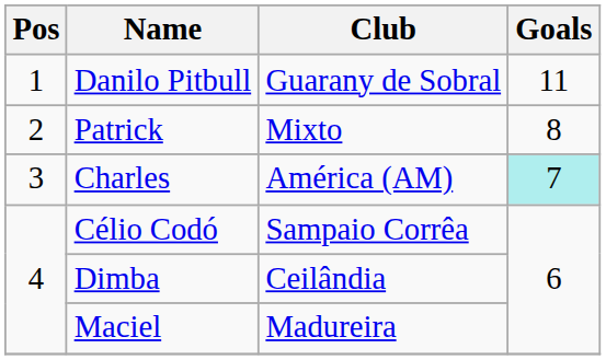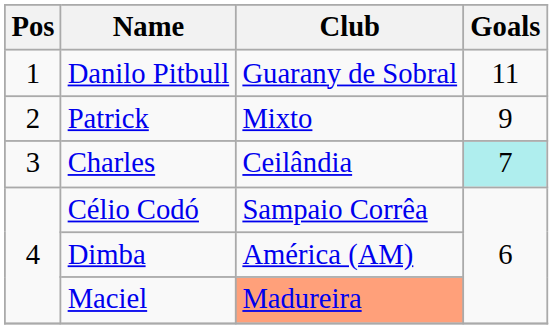 <table class="wikitable" border="1">
 <tr>
 <th width="23">Pos</th>
 <th>Name</th>
 <th>Club</th>
 <th>Goals</th>
 </tr>
 <tr>
 <td align=center rowspan=1>1</td>
 <td> <a href='#'>Danilo Pitbull</a></td>
 <td><a href='#'>Guarany de Sobral</a></td>
 <td align=center rowspan=1>11</td>
 </tr>
 <tr>
 <td align=center rowspan=1>2</td>
 <td> <a href='#'>Patrick</a></td>
 <td><a href='#'>Mixto</a></td>
-<td align=center rowspan=1>8</td>
+<td align=center rowspan=1>9</td>
 </tr>
 <tr>
 <td align=center rowspan=1>3</td>
 <td> <a href='#'>Charles</a></td>
-<td><a href='#'>América (AM)</a></td>
+<td><a href='#'>Ceilândia</a></td>
 <td align=center rowspan=1 style="background: paleturquoise;">7</td>
 </tr>
 <tr>
 <td align=center rowspan=3>4</td>
 <td> <a href='#'>Célio Codó</a></td>
 <td><a href='#'>Sampaio Corrêa</a></td>
 <td align=center rowspan=3>6</td>
 </tr>
 <tr>
 <td> <a href='#'>Dimba</a></td>
-<td><a href='#'>Ceilândia</a></td>
+<td><a href='#'>América (AM)</a></td>
 </tr>
 <tr>
 <td> <a href='#'>Maciel</a></td>
-<td><a href='#'>Madureira</a></td>
+<td style="background: lightsalmon;"><a href='#'>Madureira</a></td>
 </tr>
 <tr>
 </tr>
 </table>
